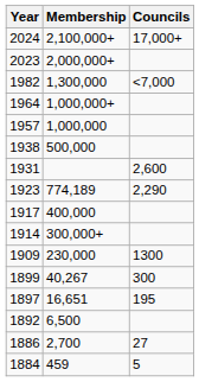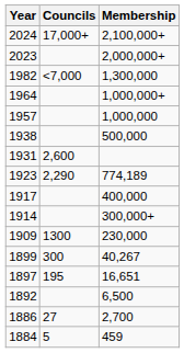 <table class="wikitable" style="float:right; margin-left:1em; font-size:smaller;">
 <tr>
 <th>Year</th>
+<th>Councils</th>
 <th>Membership</th>
-<th>Councils</th>
 </tr>
 <tr>
 <td>2024</td>
+<td>17,000+</td>
 <td>2,100,000+</td>
-<td>17,000+</td>
 </tr>
 <tr>
 <td>2023</td>
+<td></td>
 <td>2,000,000+</td>
+</tr>
+<tr>
+<td>1982</td>
+<td><7,000</td>
+<td>1,300,000</td>
+</tr>
+<tr>
+<td>1964</td>
+<td></td>
+<td>1,000,000+</td>
+</tr>
+<tr>
+<td>1957</td>
+<td></td>
+<td>1,000,000</td>
+</tr>
+<tr>
+<td>1938</td>
+<td></td>
+<td>500,000</td>
+</tr>
+<tr>
+<td>1931</td>
+<td>2,600</td>
 <td></td>
 </tr>
 <tr>
-<td>1982</td>
-<td>1,300,000</td>
-<td><7,000</td>
-</tr>
-<tr>
-<td>1964</td>
-<td>1,000,000+</td>
-<td></td>
-</tr>
-<tr>
-<td>1957</td>
-<td>1,000,000</td>
-<td></td>
-</tr>
-<tr>
-<td>1938</td>
-<td>500,000</td>
-<td></td>
-</tr>
-<tr>
-<td>1931</td>
-<td></td>
-<td>2,600</td>
-</tr>
-<tr>
 <td>1923</td>
+<td>2,290</td>
 <td>774,189</td>
-<td>2,290</td>
 </tr>
 <tr>
 <td>1917</td>
+<td></td>
 <td>400,000</td>
-<td></td>
 </tr>
 <tr>
 <td>1914</td>
+<td></td>
 <td>300,000+</td>
-<td></td>
 </tr>
 <tr>
 <td>1909</td>
+<td>1300</td>
 <td>230,000</td>
-<td>1300</td>
 </tr>
 <tr>
 <td>1899</td>
+<td>300</td>
 <td>40,267</td>
-<td>300</td>
 </tr>
 <tr>
 <td>1897</td>
+<td>195</td>
 <td>16,651</td>
-<td>195</td>
 </tr>
 <tr>
 <td>1892</td>
+<td></td>
 <td>6,500</td>
-<td></td>
 </tr>
 <tr>
 <td>1886</td>
+<td>27</td>
 <td>2,700</td>
-<td>27</td>
 </tr>
 <tr>
 <td>1884</td>
+<td>5</td>
 <td>459</td>
-<td>5</td>
 </tr>
 </table>
